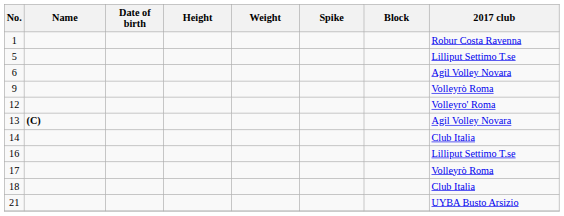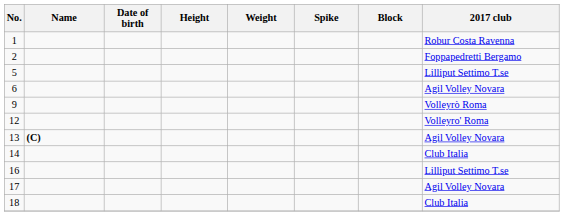 <table class="wikitable sortable" style="font-size:100%; text-align:center;">
 <tr>
 <th>No.</th>
 <th style="width:12em">Name</th>
 <th style="width:8em">Date of birth</th>
 <th style="width:9em">Height</th>
 <th style="width:9em">Weight</th>
 <th style="width:9em">Spike</th>
 <th style="width:9em">Block</th>
 <th style="width:20em">2017 club</th>
 </tr>
 <tr>
 <td>1</td>
 <td align=left></td>
 <td align=right></td>
 <td></td>
 <td></td>
 <td></td>
 <td></td>
 <td align=left> <a href='#'>Robur Costa Ravenna</a></td>
+</tr>
+<tr>
+<td>2</td>
+<td align=left></td>
+<td align=right></td>
+<td></td>
+<td></td>
+<td></td>
+<td></td>
+<td align=left> <a href='#'>Foppapedretti Bergamo</a></td>
 </tr>
 <tr>
 <td>5</td>
 <td align=left></td>
 <td align=right></td>
 <td></td>
 <td></td>
 <td></td>
 <td></td>
 <td align=left> <a href='#'>Lilliput Settimo T.se</a></td>
 </tr>
 <tr>
 <td>6</td>
 <td align=left></td>
 <td align=right></td>
 <td></td>
 <td></td>
 <td></td>
 <td></td>
 <td align=left> <a href='#'>Agil Volley Novara</a></td>
 </tr>
 <tr>
 <td>9</td>
 <td align=left></td>
 <td align=right></td>
 <td></td>
 <td></td>
 <td></td>
 <td></td>
 <td align=left> <a href='#'>Volleyrò Roma</a></td>
 </tr>
 <tr>
 <td>12</td>
 <td align=left></td>
 <td align=right></td>
 <td></td>
 <td></td>
 <td></td>
 <td></td>
 <td align=left> <a href='#'>Volleyro' Roma</a></td>
 </tr>
 <tr>
 <td>13</td>
 <td align=left><strong> (C)</strong></td>
 <td align=right></td>
 <td></td>
 <td></td>
 <td></td>
 <td></td>
 <td align=left> <a href='#'>Agil Volley Novara</a></td>
 </tr>
 <tr>
 <td>14</td>
 <td align=left></td>
 <td align=right></td>
 <td></td>
 <td></td>
 <td></td>
 <td></td>
 <td align=left> <a href='#'>Club Italia</a></td>
 </tr>
 <tr>
 <td>16</td>
 <td align=left></td>
 <td align=right></td>
 <td></td>
 <td></td>
 <td></td>
 <td></td>
 <td align=left> <a href='#'>Lilliput Settimo T.se</a></td>
 </tr>
 <tr>
 <td>17</td>
 <td align=left></td>
 <td align=right></td>
 <td></td>
 <td></td>
 <td></td>
 <td></td>
-<td align=left> <a href='#'>Volleyrò Roma</a></td>
+<td align=left> <a href='#'>Agil Volley Novara</a></td>
 </tr>
 <tr>
 <td>18</td>
 <td align=left></td>
 <td align=right></td>
 <td></td>
 <td></td>
 <td></td>
 <td></td>
 <td align=left> <a href='#'>Club Italia</a></td>
 </tr>
 <tr>
-<td>21</td>
-<td align=left></td>
-<td align=right></td>
-<td></td>
-<td></td>
-<td></td>
-<td></td>
-<td align=left> <a href='#'>UYBA Busto Arsizio</a></td>
-</tr>
-<tr>
 </tr>
 </table>
